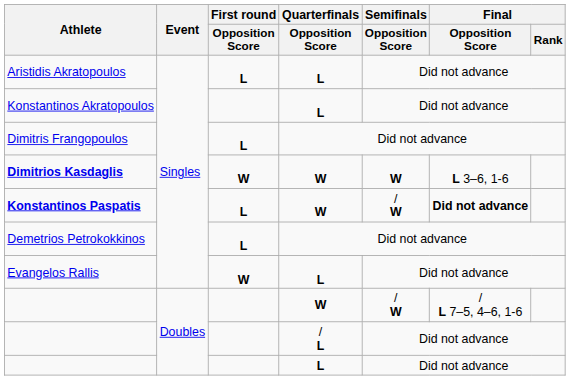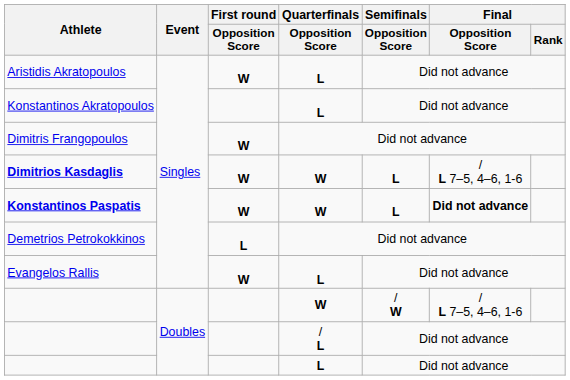 <table class=wikitable style=font-size:90%;text-align:center>
 <tr>
 <th rowspan=2>Athlete</th>
 <th rowspan=2>Event</th>
 <th>First round</th>
 <th>Quarterfinals</th>
 <th>Semifinals</th>
 <th colspan=2>Final</th>
 </tr>
 <tr style=font-size:95%>
 <th>Opposition<br>Score</th>
 <th>Opposition<br>Score</th>
 <th>Opposition<br>Score</th>
 <th>Opposition<br>Score</th>
 <th>Rank</th>
 </tr>
 <tr>
 <td align=left><a href='#'>Aristidis Akratopoulos</a></td>
 <td align=left rowspan=7><a href='#'>Singles</a></td>
-<td><br><strong>L</strong></td>
+<td><br><strong>W</strong></td>
 <td><br><strong>L</strong></td>
 <td colspan=3>Did not advance</td>
 </tr>
 <tr>
 <td align=left><a href='#'>Konstantinos Akratopoulos</a></td>
 <td></td>
 <td><br><strong>L</strong></td>
 <td colspan=3>Did not advance</td>
 </tr>
 <tr>
 <td align=left><a href='#'>Dimitris Frangopoulos</a></td>
-<td><br><strong>L</strong></td>
+<td><br><strong>W</strong></td>
 <td colspan=4>Did not advance</td>
 </tr>
 <tr>
 <td align=left><strong><a href='#'>Dimitrios Kasdaglis</a></strong></td>
 <td><br><strong>W</strong></td>
 <td><br><strong>W</strong></td>
-<td><br><strong>W</strong></td>
-<td><br><strong>L</strong> 3–6, 1-6</td>
+<td><br><strong>L</strong></td>
+<td> /<br> <strong>L</strong> 7–5, 4–6, 1-6</td>
 <td></td>
 </tr>
 <tr>
 <td align=left><strong><a href='#'>Konstantinos Paspatis</a></strong></td>
+<td><br><strong>W</strong></td>
+<td><br><strong>W</strong></td>
 <td><br><strong>L</strong></td>
-<td><br><strong>W</strong></td>
-<td> /<br> <strong>W</strong></td>
 <td><strong>Did not advance</strong></td>
 <td></td>
 </tr>
 <tr>
 <td align=left><a href='#'>Demetrios Petrokokkinos</a></td>
 <td><br><strong>L</strong></td>
 <td colspan=4>Did not advance</td>
 </tr>
 <tr>
 <td align=left><a href='#'>Evangelos Rallis</a></td>
 <td><br><strong>W</strong></td>
 <td><br><strong>L</strong></td>
 <td colspan=3>Did not advance</td>
 </tr>
 <tr>
 <td align=left><strong></strong></td>
 <td align=left rowspan=3><a href='#'>Doubles</a></td>
 <td></td>
 <td> <strong>W</strong></td>
 <td> /<br> <strong>W</strong></td>
 <td> /<br> <strong>L</strong> 7–5, 4–6, 1-6</td>
 <td></td>
 </tr>
 <tr>
 <td align=left></td>
 <td></td>
 <td> /<br> <strong>L</strong></td>
 <td colspan=3>Did not advance</td>
 </tr>
 <tr>
 <td align=left></td>
 <td></td>
 <td> <strong>L</strong></td>
 <td colspan=3>Did not advance</td>
 </tr>
 </table>
